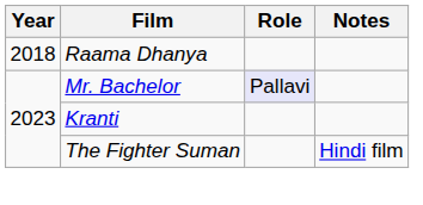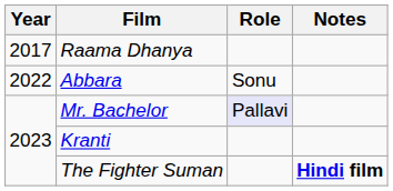 <table class="wikitable">
 <tr>
 <th>Year</th>
 <th>Film</th>
 <th>Role</th>
 <th>Notes</th>
 </tr>
 <tr>
-<td>2018</td>
+<td>2017</td>
 <td><em>Raama Dhanya</em></td>
 <td></td>
+<td></td>
+</tr>
+<tr>
+<td>2022</td>
+<td><em><a href='#'>Abbara</a></em></td>
+<td>Sonu</td>
 <td></td>
 </tr>
 <tr>
 <td rowspan="3">2023</td>
 <td><em><a href='#'>Mr. Bachelor</a></em></td>
 <td style="background: lavender;">Pallavi</td>
 <td></td>
 </tr>
 <tr>
 <td><em><a href='#'>Kranti</a></em></td>
 <td></td>
 <td></td>
 </tr>
 <tr>
 <td><em>The Fighter Suman</em></td>
 <td></td>
-<td><a href='#'>Hindi</a> film</td>
+<td><strong><a href='#'>Hindi</a> film</strong></td>
 </tr>
 </table>
